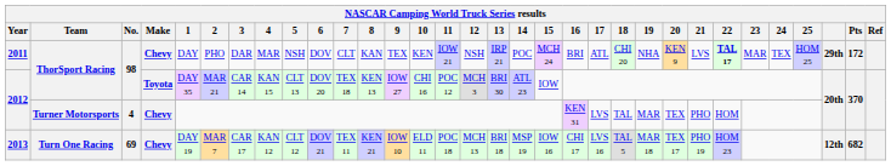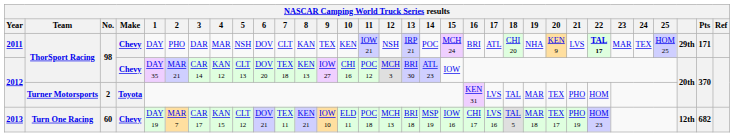 <table class="wikitable" style="text-align:center; font-size:75%">
 <tr>
 <th colspan=45><a href='#'>NASCAR Camping World Truck Series</a> results</th>
 </tr>
 <tr>
 <th>Year</th>
 <th>Team</th>
 <th>No.</th>
 <th>Make</th>
 <th>1</th>
 <th>2</th>
 <th>3</th>
 <th>4</th>
 <th>5</th>
 <th>6</th>
 <th>7</th>
 <th>8</th>
 <th>9</th>
 <th>10</th>
 <th>11</th>
 <th>12</th>
 <th>13</th>
 <th>14</th>
 <th>15</th>
 <th>16</th>
 <th>17</th>
 <th>18</th>
 <th>19</th>
 <th>20</th>
 <th>21</th>
 <th>22</th>
 <th>23</th>
 <th>24</th>
 <th>25</th>
 <th></th>
 <th>Pts</th>
 <th>Ref</th>
 </tr>
 <tr>
 <th><a href='#'>2011</a></th>
 <th rowspan=2><a href='#'>ThorSport Racing</a></th>
 <th rowspan=2>98</th>
 <th><a href='#'>Chevy</a></th>
 <td><a href='#'>DAY</a></td>
 <td><a href='#'>PHO</a></td>
 <td><a href='#'>DAR</a></td>
 <td><a href='#'>MAR</a></td>
 <td><a href='#'>NSH</a></td>
 <td><a href='#'>DOV</a></td>
 <td><a href='#'>CLT</a></td>
 <td><a href='#'>KAN</a></td>
 <td><a href='#'>TEX</a></td>
 <td><a href='#'>KEN</a></td>
 <td style="background:#CFCFFF;"><a href='#'>IOW</a><br><small>21</small></td>
 <td><a href='#'>NSH</a></td>
 <td style="background:#CFCFFF;"><a href='#'>IRP</a><br><small>21</small></td>
 <td><a href='#'>POC</a></td>
 <td style="background:#EFCFFF;"><a href='#'>MCH</a><br><small>24</small></td>
 <td><a href='#'>BRI</a></td>
 <td><a href='#'>ATL</a></td>
 <td style="background:#DFFFDF;"><a href='#'>CHI</a><br><small>20</small></td>
 <td><a href='#'>NHA</a></td>
 <td style="background:#FFDF9F;"><a href='#'>KEN</a><br><small>9</small></td>
 <td><a href='#'>LVS</a></td>
 <td style="background:#DFFFDF;"><strong><a href='#'>TAL</a><br><small>17</small></strong></td>
 <td><a href='#'>MAR</a></td>
 <td><a href='#'>TEX</a></td>
 <td style="background:#CFCFFF;"><a href='#'>HOM</a><br><small>25</small></td>
 <th>29th</th>
-<th>172</th>
+<th>171</th>
 <th></th>
 </tr>
 <tr>
 <th rowspan=2><a href='#'>2012</a></th>
-<th><a href='#'>Toyota</a></th>
+<th><a href='#'>Chevy</a></th>
 <td style="background:#EFCFFF;"><a href='#'>DAY</a><br><small>35</small></td>
 <td style="background:#CFCFFF;"><a href='#'>MAR</a><br><small>21</small></td>
 <td style="background:#DFFFDF;"><a href='#'>CAR</a><br><small>14</small></td>
-<td style="background:#DFFFDF;"><a href='#'>KAN</a><br><small>15</small></td>
+<td style="background:#DFFFDF;"><a href='#'>KAN</a><br><small>12</small></td>
 <td style="background:#DFFFDF;"><a href='#'>CLT</a><br><small>13</small></td>
 <td style="background:#DFFFDF;"><a href='#'>DOV</a><br><small>20</small></td>
 <td style="background:#DFFFDF;"><a href='#'>TEX</a><br><small>18</small></td>
 <td style="background:#DFFFDF;"><a href='#'>KEN</a><br><small>13</small></td>
 <td style="background:#EFCFFF;"><a href='#'>IOW</a><br><small>27</small></td>
 <td style="background:#DFFFDF;"><a href='#'>CHI</a><br><small>16</small></td>
 <td style="background:#DFFFDF;"><a href='#'>POC</a><br><small>12</small></td>
 <td style="background:#DFDFDF;"><a href='#'>MCH</a><br><small>3</small></td>
 <td style="background:#CFCFFF;"><a href='#'>BRI</a><br><small>30</small></td>
 <td style="background:#CFCFFF;"><a href='#'>ATL</a><br><small>23</small></td>
 <td><a href='#'>IOW</a></td>
 <td colspan=10></td>
 <th rowspan=2>20th</th>
 <th rowspan=2>370</th>
 <th rowspan=2></th>
 </tr>
 <tr>
 <th><a href='#'>Turner Motorsports</a></th>
-<th>4</th>
-<th><a href='#'>Chevy</a></th>
+<th>2</th>
+<th><a href='#'>Toyota</a></th>
 <td colspan=15></td>
 <td style="background:#EFCFFF;"><a href='#'>KEN</a><br><small>31</small></td>
 <td><a href='#'>LVS</a></td>
 <td><a href='#'>TAL</a></td>
 <td><a href='#'>MAR</a></td>
 <td><a href='#'>TEX</a></td>
 <td><a href='#'>PHO</a></td>
 <td><a href='#'>HOM</a></td>
 <td colspan=3></td>
 </tr>
 <tr>
 <th><a href='#'>2013</a></th>
 <th><a href='#'>Turn One Racing</a></th>
-<th>69</th>
+<th>60</th>
 <th><a href='#'>Chevy</a></th>
 <td style="background:#DFFFDF;"><a href='#'>DAY</a><br><small>19</small></td>
 <td style="background:#FFDF9F;"><a href='#'>MAR</a><br><small>7</small></td>
 <td style="background:#DFFFDF;"><a href='#'>CAR</a><br><small>17</small></td>
-<td style="background:#DFFFDF;"><a href='#'>KAN</a><br><small>12</small></td>
+<td style="background:#DFFFDF;"><a href='#'>KAN</a><br><small>15</small></td>
 <td style="background:#DFFFDF;"><a href='#'>CLT</a><br><small>12</small></td>
 <td style="background:#CFCFFF;"><a href='#'>DOV</a><br><small>21</small></td>
 <td style="background:#DFFFDF;"><a href='#'>TEX</a><br><small>11</small></td>
 <td style="background:#CFCFFF;"><a href='#'>KEN</a><br><small>21</small></td>
 <td style="background:#FFDF9F;"><a href='#'>IOW</a><br><small>10</small></td>
 <td style="background:#DFFFDF;"><a href='#'>ELD</a><br><small>11</small></td>
 <td style="background:#DFFFDF;"><a href='#'>POC</a><br><small>18</small></td>
 <td style="background:#DFFFDF;"><a href='#'>MCH</a><br><small>13</small></td>
 <td style="background:#DFFFDF;"><a href='#'>BRI</a><br><small>18</small></td>
 <td style="background:#DFFFDF;"><a href='#'>MSP</a><br><small>19</small></td>
 <td style="background:#DFFFDF;"><a href='#'>IOW</a><br><small>16</small></td>
 <td style="background:#DFFFDF;"><a href='#'>CHI</a><br><small>17</small></td>
 <td style="background:#DFFFDF;"><a href='#'>LVS</a><br><small>16</small></td>
 <td style="background:#DFDFDF;"><a href='#'>TAL</a><br><small>5</small></td>
 <td style="background:#DFFFDF;"><a href='#'>MAR</a><br><small>18</small></td>
 <td style="background:#DFFFDF;"><a href='#'>TEX</a><br><small>17</small></td>
 <td style="background:#DFFFDF;"><a href='#'>PHO</a><br><small>19</small></td>
 <td style="background:#CFCFFF;"><a href='#'>HOM</a><br><small>23</small></td>
 <td colspan=3></td>
 <th>12th</th>
 <th>682</th>
 <th></th>
 </tr>
 </table>
